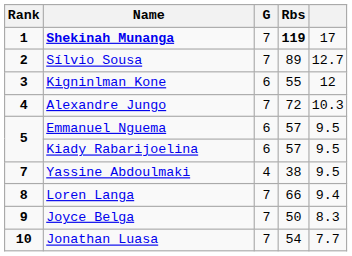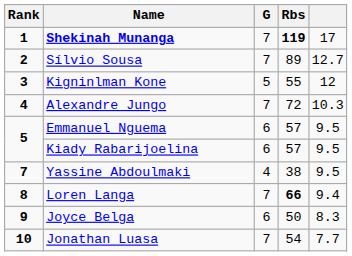 <table class="wikitable" style="text-align:center; font-size:90%;">
 <tr>
 <th width=10px>Rank</th>
 <th width=180px>Name</th>
 <th width=15px>G</th>
 <th width=10px>Rbs</th>
 <th width=10px></th>
 </tr>
 <tr>
 <td><strong>1</strong></td>
 <td align=left> <strong><a href='#'>Shekinah Munanga</a></strong></td>
 <td>7</td>
 <td><strong>119</strong></td>
 <td>17</td>
 </tr>
 <tr>
 <td><strong>2</strong></td>
 <td align=left> <a href='#'>Sílvio Sousa</a></td>
 <td>7</td>
 <td>89</td>
 <td>12.7</td>
 </tr>
 <tr>
 <td><strong>3</strong></td>
 <td align=left> <a href='#'>Kigninlman Kone</a></td>
-<td>6</td>
+<td>5</td>
 <td>55</td>
 <td>12</td>
 </tr>
 <tr>
 <td><strong>4</strong></td>
 <td align=left> <a href='#'>Alexandre Jungo</a></td>
 <td>7</td>
 <td>72</td>
 <td>10.3</td>
 </tr>
 <tr>
 <td rowspan=2><strong>5</strong></td>
 <td align=left> <a href='#'>Emmanuel Nguema</a></td>
 <td>6</td>
 <td>57</td>
 <td>9.5</td>
 </tr>
 <tr>
 <td align=left> <a href='#'>Kiady Rabarijoelina</a></td>
 <td>6</td>
 <td>57</td>
 <td>9.5</td>
 </tr>
 <tr>
 <td><strong>7</strong></td>
 <td align=left> <a href='#'>Yassine Abdoulmaki</a></td>
 <td>4</td>
 <td>38</td>
 <td>9.5</td>
 </tr>
 <tr>
 <td><strong>8</strong></td>
 <td align=left> <a href='#'>Loren Langa</a></td>
 <td>7</td>
-<td>66</td>
+<td><strong>66</strong></td>
 <td>9.4</td>
 </tr>
 <tr>
 <td><strong>9</strong></td>
 <td align=left> <a href='#'>Joyce Belga</a></td>
-<td>7</td>
+<td>6</td>
 <td>50</td>
 <td>8.3</td>
 </tr>
 <tr>
 <td><strong>10</strong></td>
 <td align=left> <a href='#'>Jonathan Luasa</a></td>
 <td>7</td>
 <td>54</td>
 <td>7.7</td>
 </tr>
 </table>
